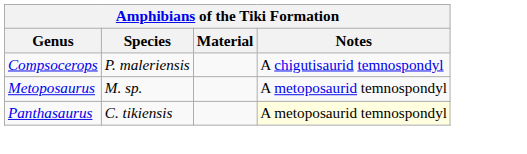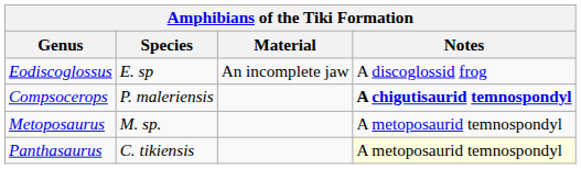 <table class="wikitable" align="center">
 <tr>
 <th colspan="4" align="center"><a href='#'>Amphibians</a> of the Tiki Formation</th>
 </tr>
 <tr>
 <th>Genus</th>
 <th>Species</th>
 <th>Material</th>
 <th>Notes</th>
 </tr>
 <tr>
+<td><em><a href='#'>Eodiscoglossus</a></em></td>
+<td><em>E. sp</em></td>
+<td>An incomplete jaw</td>
+<td>A <a href='#'>discoglossid</a> <a href='#'>frog</a></td>
+</tr>
+<tr>
 <td><em><a href='#'>Compsocerops</a></em></td>
 <td><em>P. maleriensis</em></td>
 <td></td>
-<td>A <a href='#'>chigutisaurid</a> <a href='#'>temnospondyl</a></td>
+<td><strong>A <a href='#'>chigutisaurid</a> <a href='#'>temnospondyl</a></strong></td>
 </tr>
 <tr>
 <td><em><a href='#'>Metoposaurus</a></em></td>
 <td><em>M. sp.</em></td>
 <td></td>
 <td>A <a href='#'>metoposaurid</a> temnospondyl</td>
 </tr>
 <tr>
 <td><em><a href='#'>Panthasaurus</a></em></td>
 <td><em>C. tikiensis</em></td>
 <td></td>
 <td style="background: lightyellow;">A metoposaurid temnospondyl</td>
 </tr>
 </table>
